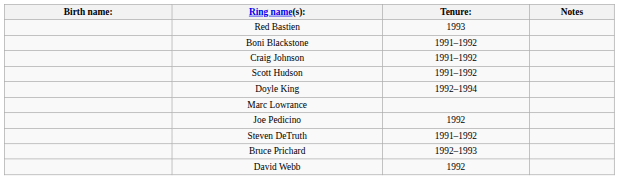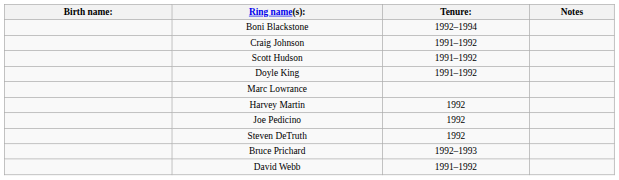 <table class="sortable wikitable" style="font-size:85%; text-align:center; width:70%;">
 <tr>
 <th>Birth name:</th>
 <th><a href='#'>Ring name</a>(s):</th>
 <th>Tenure:</th>
 <th>Notes</th>
 </tr>
 <tr>
 <td></td>
-<td>Red Bastien</td>
-<td sort>1993</td>
-<td></td>
-</tr>
-<tr>
-<td></td>
 <td>Boni Blackstone</td>
-<td sort>1991–1992</td>
+<td sort>1992–1994</td>
 <td></td>
 </tr>
 <tr>
 <td></td>
 <td>Craig Johnson</td>
 <td sort>1991–1992</td>
 <td></td>
 </tr>
 <tr>
 <td></td>
 <td>Scott Hudson</td>
 <td sort>1991–1992</td>
 <td></td>
 </tr>
 <tr>
 <td></td>
 <td>Doyle King</td>
-<td sort>1992–1994</td>
+<td sort>1991–1992</td>
 <td></td>
 </tr>
 <tr>
 <td></td>
 <td>Marc Lowrance</td>
 <td sort></td>
+<td></td>
+</tr>
+<tr>
+<td> </td>
+<td>Harvey Martin</td>
+<td sort>1992</td>
 <td></td>
 </tr>
 <tr>
 <td></td>
 <td>Joe Pedicino</td>
 <td sort>1992</td>
 <td></td>
 </tr>
 <tr>
 <td></td>
 <td>Steven DeTruth</td>
-<td sort>1991–1992</td>
+<td sort>1992</td>
 <td></td>
 </tr>
 <tr>
 <td></td>
 <td>Bruce Prichard</td>
 <td sort>1992–1993</td>
 <td></td>
 </tr>
 <tr>
 <td></td>
 <td>David Webb</td>
-<td sort>1992</td>
+<td sort>1991–1992</td>
 <td></td>
 </tr>
 </table>
